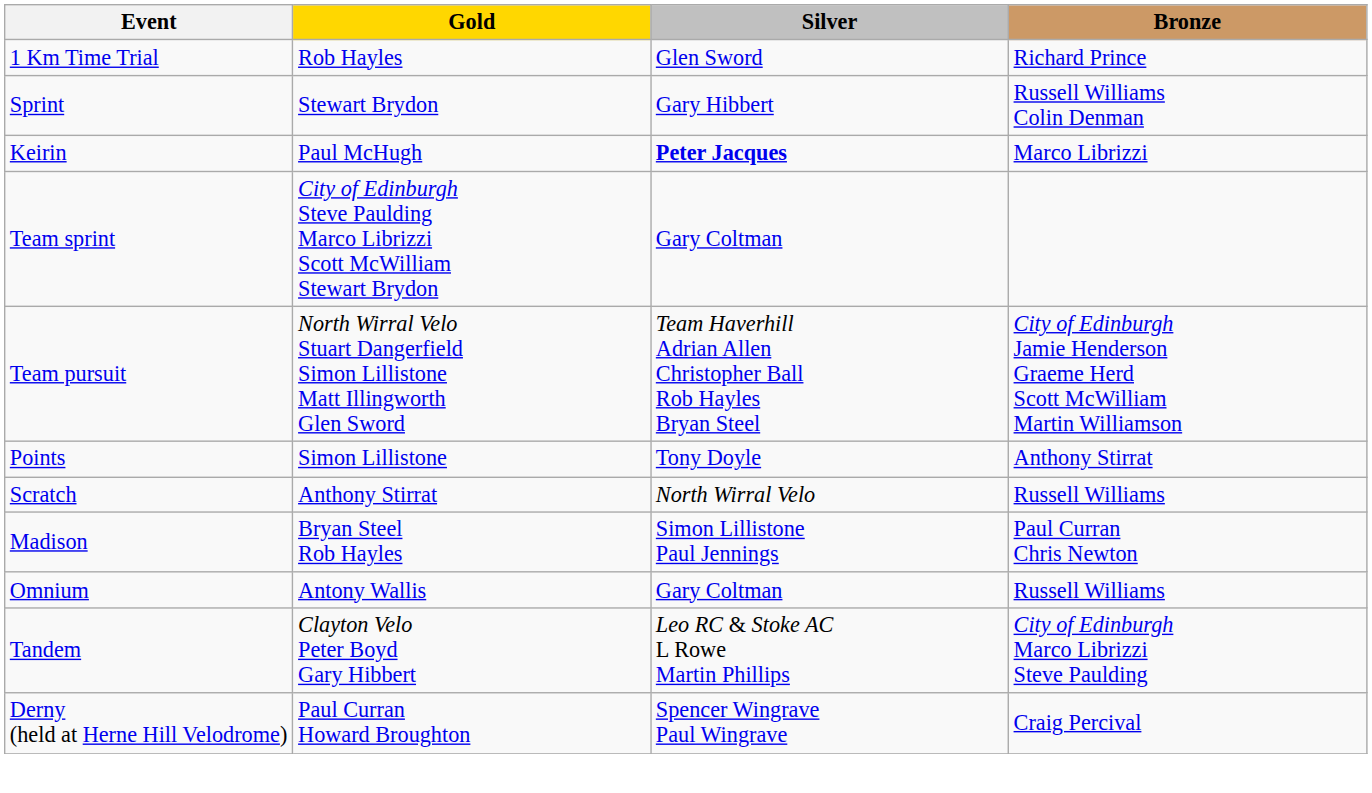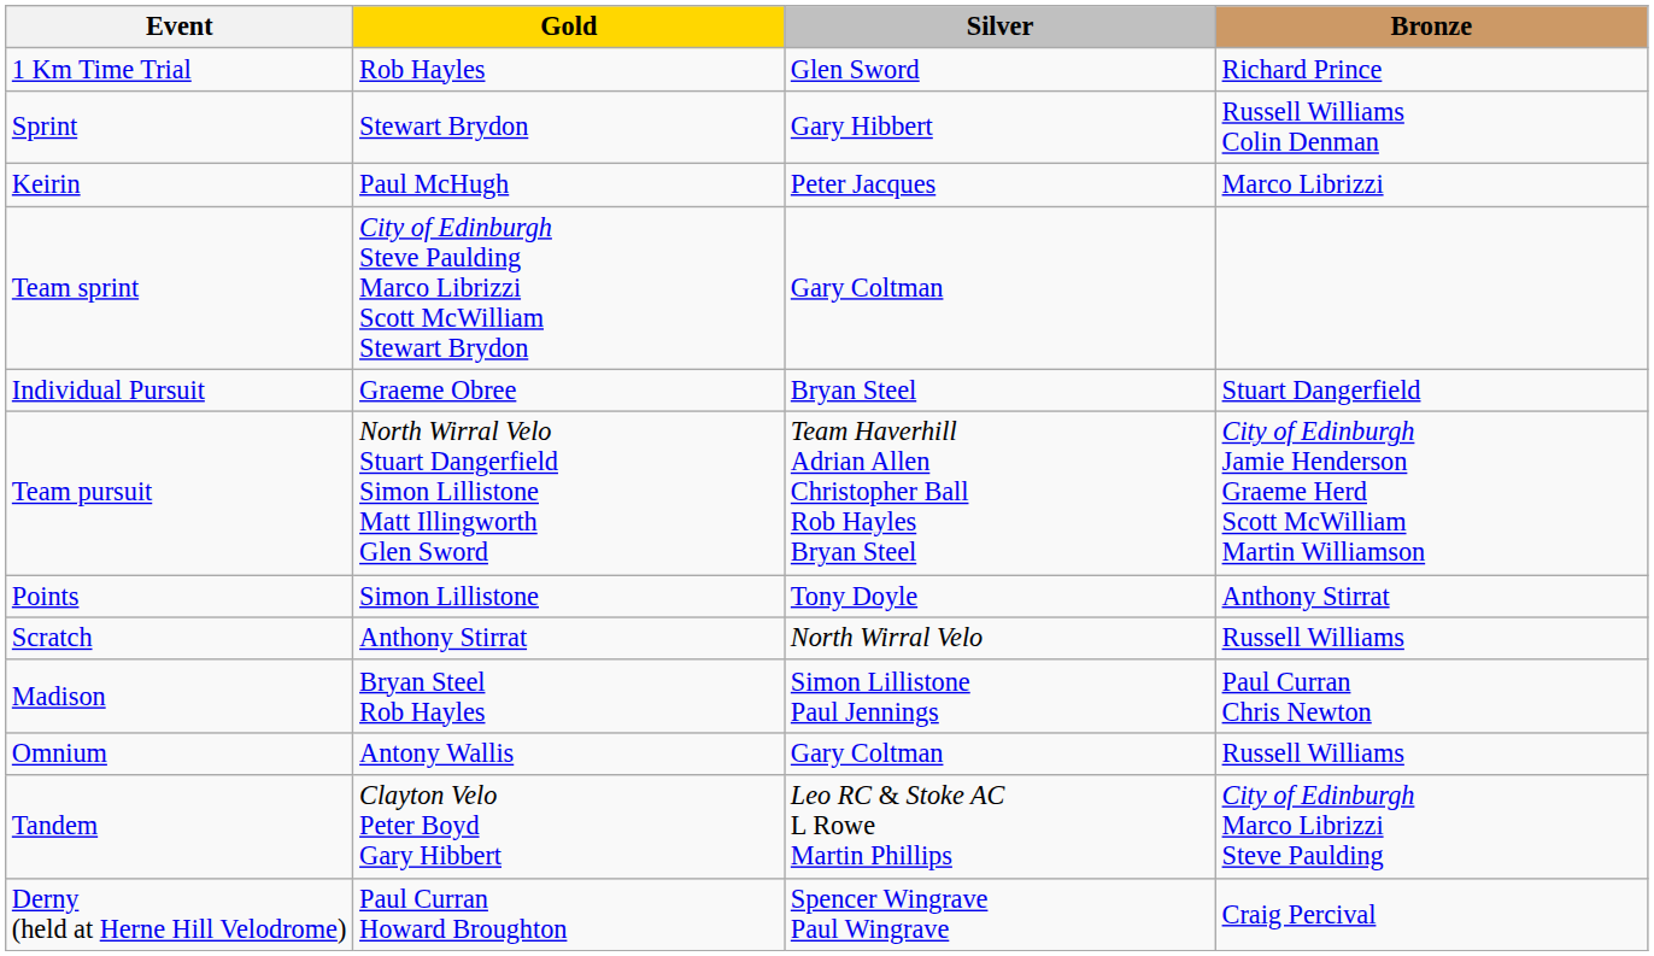 <table class="wikitable" style="font-size: 100%">
 <tr>
 <th width=200>Event</th>
 <th width=250 style="background-color: gold;">Gold</th>
 <th width=250 style="background-color: silver;">Silver</th>
 <th width=250 style="background-color: #cc9966;">Bronze</th>
 </tr>
 <tr>
 <td><a href='#'>1 Km Time Trial</a></td>
 <td><a href='#'>Rob Hayles</a></td>
 <td><a href='#'>Glen Sword</a></td>
 <td><a href='#'>Richard Prince</a></td>
 </tr>
 <tr>
 <td><a href='#'>Sprint</a></td>
 <td><a href='#'>Stewart Brydon</a></td>
 <td><a href='#'>Gary Hibbert</a></td>
 <td><a href='#'>Russell Williams</a><br><a href='#'>Colin Denman</a></td>
 </tr>
 <tr>
 <td><a href='#'>Keirin</a></td>
 <td><a href='#'>Paul McHugh</a></td>
-<td><strong><a href='#'>Peter Jacques</a></strong></td>
+<td><a href='#'>Peter Jacques</a></td>
 <td><a href='#'>Marco Librizzi</a></td>
 </tr>
 <tr>
 <td><a href='#'>Team sprint</a></td>
 <td><em><a href='#'>City of Edinburgh</a></em><br><a href='#'>Steve Paulding</a><br> <a href='#'>Marco Librizzi</a><br> <a href='#'>Scott McWilliam</a><br> <a href='#'>Stewart Brydon</a></td>
 <td><a href='#'>Gary Coltman</a></td>
 <td></td>
+</tr>
+<tr>
+<td><a href='#'>Individual Pursuit</a></td>
+<td><a href='#'>Graeme Obree</a></td>
+<td><a href='#'>Bryan Steel</a></td>
+<td><a href='#'>Stuart Dangerfield</a></td>
 </tr>
 <tr>
 <td><a href='#'>Team pursuit</a></td>
 <td><em>North Wirral Velo</em><br><a href='#'>Stuart Dangerfield</a><br> <a href='#'>Simon Lillistone</a><br><a href='#'>Matt Illingworth</a><br><a href='#'>Glen Sword</a></td>
 <td><em>Team Haverhill</em><br><a href='#'>Adrian Allen</a><br> <a href='#'>Christopher Ball</a><br> <a href='#'>Rob Hayles</a><br><a href='#'>Bryan Steel</a></td>
 <td><em><a href='#'>City of Edinburgh</a></em><br><a href='#'>Jamie Henderson</a><br> <a href='#'>Graeme Herd</a><br> <a href='#'>Scott McWilliam</a><br> <a href='#'>Martin Williamson</a></td>
 </tr>
 <tr>
 <td><a href='#'>Points</a></td>
 <td><a href='#'>Simon Lillistone</a></td>
 <td><a href='#'>Tony Doyle</a></td>
 <td><a href='#'>Anthony Stirrat</a></td>
 </tr>
 <tr>
 <td><a href='#'>Scratch</a></td>
 <td><a href='#'>Anthony Stirrat</a></td>
 <td><em>North Wirral Velo</em><br></td>
 <td><a href='#'>Russell Williams</a></td>
 </tr>
 <tr>
 <td><a href='#'>Madison</a></td>
 <td><a href='#'>Bryan Steel</a> <br> <a href='#'>Rob Hayles</a></td>
 <td><a href='#'>Simon Lillistone</a> <br> <a href='#'>Paul Jennings</a></td>
 <td><a href='#'>Paul Curran</a> <br> <a href='#'>Chris Newton</a></td>
 </tr>
 <tr>
 <td><a href='#'>Omnium</a></td>
 <td><a href='#'>Antony Wallis</a></td>
 <td><a href='#'>Gary Coltman</a></td>
 <td><a href='#'>Russell Williams</a></td>
 </tr>
 <tr>
 <td><a href='#'>Tandem</a></td>
 <td><em>Clayton Velo</em><br><a href='#'>Peter Boyd</a> <br> <a href='#'>Gary Hibbert</a></td>
 <td><em>Leo RC</em> & <em>Stoke AC</em><br>L Rowe <br> <a href='#'>Martin Phillips</a></td>
 <td><em><a href='#'>City of Edinburgh</a></em><br><a href='#'>Marco Librizzi</a> <br><a href='#'>Steve Paulding</a></td>
 </tr>
 <tr>
 <td><a href='#'>Derny</a> <br>(held at <a href='#'>Herne Hill Velodrome</a>)</td>
 <td><a href='#'>Paul Curran</a><br><a href='#'>Howard Broughton</a></td>
 <td><a href='#'>Spencer Wingrave</a><br><a href='#'>Paul Wingrave</a></td>
 <td><a href='#'>Craig Percival</a></td>
 </tr>
 </table>
